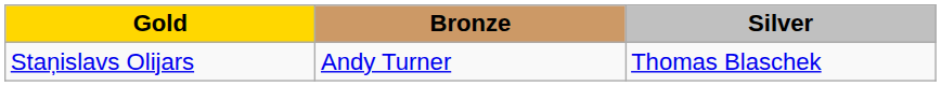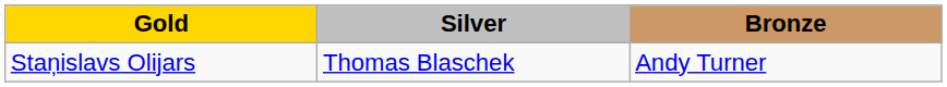 <table class="wikitable" style="text-align:left">
 <tr align="center">
 <td width=200 bgcolor=gold><strong>Gold</strong></td>
+<td width=200 bgcolor=silver><strong>Silver</strong></td>
 <td width=200 bgcolor=CC9966><strong>Bronze</strong></td>
-<td width=200 bgcolor=silver><strong>Silver</strong></td>
 </tr>
 <tr>
 <td><a href='#'>Staņislavs Olijars</a><br><em></em></td>
+<td><a href='#'>Thomas Blaschek</a><br><em></em></td>
 <td><a href='#'>Andy Turner</a><br><em></em></td>
-<td><a href='#'>Thomas Blaschek</a><br><em></em></td>
 </tr>
 </table>
